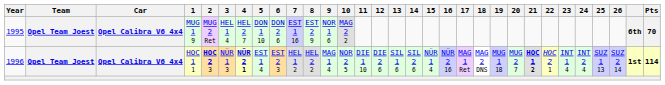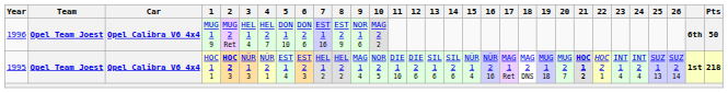 <table class="wikitable" border="1" style="text-align:center; font-size:85%;">
 <tr>
 <th>Year</th>
 <th>Team</th>
 <th>Car</th>
 <th>1</th>
 <th>2</th>
 <th>3</th>
 <th>4</th>
 <th>5</th>
 <th>6</th>
 <th>7</th>
 <th>8</th>
 <th>9</th>
 <th>10</th>
 <th>11</th>
 <th>12</th>
 <th>13</th>
 <th>14</th>
 <th>15</th>
 <th>16</th>
 <th>17</th>
 <th>18</th>
 <th>19</th>
 <th>20</th>
 <th>21</th>
 <th>22</th>
 <th>23</th>
 <th>24</th>
 <th>25</th>
 <th>26</th>
 <th></th>
 <th>Pts</th>
 </tr>
 <tr>
-<td><a href='#'>1995</a></td>
+<td><a href='#'>1996</a></td>
 <th><a href='#'>Opel Team Joest</a></th>
 <th><a href='#'>Opel Calibra V6 4x4</a></th>
 <td style="background:#DFFFDF;"><a href='#'>MUG<br>1</a><br><small>9</small></td>
 <td style="background:#EFCFFF;"><a href='#'>MUG<br>2</a><br><small>Ret</small></td>
 <td style="background:#DFFFDF;"><a href='#'>HEL<br>1</a><br><small>4</small></td>
 <td style="background:#DFFFDF;"><a href='#'>HEL<br>2</a><br><small>7</small></td>
 <td style="background:#DFFFDF;"><a href='#'>DON<br>1</a><br><small>10</small></td>
 <td style="background:#DFFFDF;"><a href='#'>DON<br>2</a><br><small>6</small></td>
 <td style="background:#CFCFFF;"><a href='#'>EST<br>1</a><br><small>16</small></td>
 <td style="background:#DFFFDF;"><a href='#'>EST<br>2</a><br><small>9</small></td>
 <td style="background:#DFFFDF;"><a href='#'>NOR<br>1</a><br><small>6</small></td>
 <td style="background:#DFDFDF;"><a href='#'>MAG<br>2</a><br><small>2</small></td>
 <td></td>
 <td></td>
 <td></td>
 <td></td>
 <td></td>
 <td></td>
 <td></td>
 <td></td>
 <td></td>
 <td></td>
 <td></td>
 <td></td>
 <td></td>
 <td></td>
 <td></td>
 <td></td>
 <th>6th</th>
-<th>70</th>
+<th>50</th>
 </tr>
 <tr>
-<td><a href='#'>1996</a></td>
+<td><a href='#'>1995</a></td>
 <th><a href='#'>Opel Team Joest</a></th>
 <th><a href='#'>Opel Calibra V6 4x4</a></th>
 <td style="background:#FBFFBF;"><a href='#'>HOC<br>1</a><br><small>1</small></td>
 <td style="background:#FFDF9F;"><strong><a href='#'>HOC<br>2</a></strong><br><small>3</small></td>
 <td style="background:#FFDF9F;"><a href='#'>NÜR<br>1</a><br><small>3</small></td>
-<td style="background:#FBFFBF;"><strong><a href='#'>NÜR<br>2</a><br><small>1</small></strong></td>
+<td style="background:#FBFFBF;"><a href='#'>NÜR<br>2</a><br><small>1</small></td>
 <td style="background:#DFFFDF;"><a href='#'>EST<br>1</a><br><small>4</small></td>
 <td style="background:#FFDF9F;"><a href='#'>EST<br>2</a><br><small>3</small></td>
 <td style="background:#DFDFDF;"><a href='#'>HEL<br>1</a><br><small>2</small></td>
 <td style="background:#DFDFDF;"><a href='#'>HEL<br>2</a><br><small>2</small></td>
 <td style="background:#DFFFDF;"><a href='#'>MAG<br>1</a><br><small>4</small></td>
 <td style="background:#DFFFDF;"><a href='#'>NOR<br>2</a><br><small>5</small></td>
 <td style="background:#DFFFDF;"><a href='#'>DIE<br>1</a><br><small>10</small></td>
 <td style="background:#DFFFDF;"><a href='#'>DIE<br>2</a><br><small>6</small></td>
 <td style="background:#DFFFDF;"><a href='#'>SIL<br>1</a><br><small>6</small></td>
 <td style="background:#DFFFDF;"><a href='#'>SIL<br>2</a><br><small>6</small></td>
 <td style="background:#DFFFDF;"><a href='#'>NÜR<br>1</a><br><small>4</small></td>
 <td style="background:#CFCFFF;"><a href='#'>NÜR<br>2</a><br><small>16</small></td>
 <td style="background:#EFCFFF;"><a href='#'>MAG<br>1</a><br><small>Ret</small></td>
 <td style="background:#FFFFFF;"><a href='#'>MAG<br>2</a><br><small>DNS</small></td>
 <td style="background:#CFCFFF;"><a href='#'>MUG<br>1</a><br><small>18</small></td>
 <td style="background:#DFFFDF;"><a href='#'>MUG<br>2</a><br><small>7</small></td>
 <td style="background:#DFDFDF;"><strong><a href='#'>HOC<br>1</a><br><small>2</small></strong></td>
 <td style="background:#FBFFBF;"><em><a href='#'>HOC<br>2</a></em><br><small>1</small></td>
 <td style="background:#DFFFDF;"><a href='#'>INT<br>1</a><br><small>4</small></td>
 <td style="background:#DFFFDF;"><a href='#'>INT<br>2</a><br><small>4</small></td>
 <td style="background:#CFCFFF;"><a href='#'>SUZ<br>1</a><br><small>13</small></td>
 <td style="background:#CFCFFF;"><a href='#'>SUZ<br>2</a><br><small>14</small></td>
 <td style="background:#FBFFBF;"><strong>1st</strong></td>
-<td style="background:#FBFFBF;"><strong>114</strong></td>
+<td style="background:#FBFFBF;"><strong>218</strong></td>
 </tr>
 <tr>
 <th colspan="31"></th>
 </tr>
 </table>
